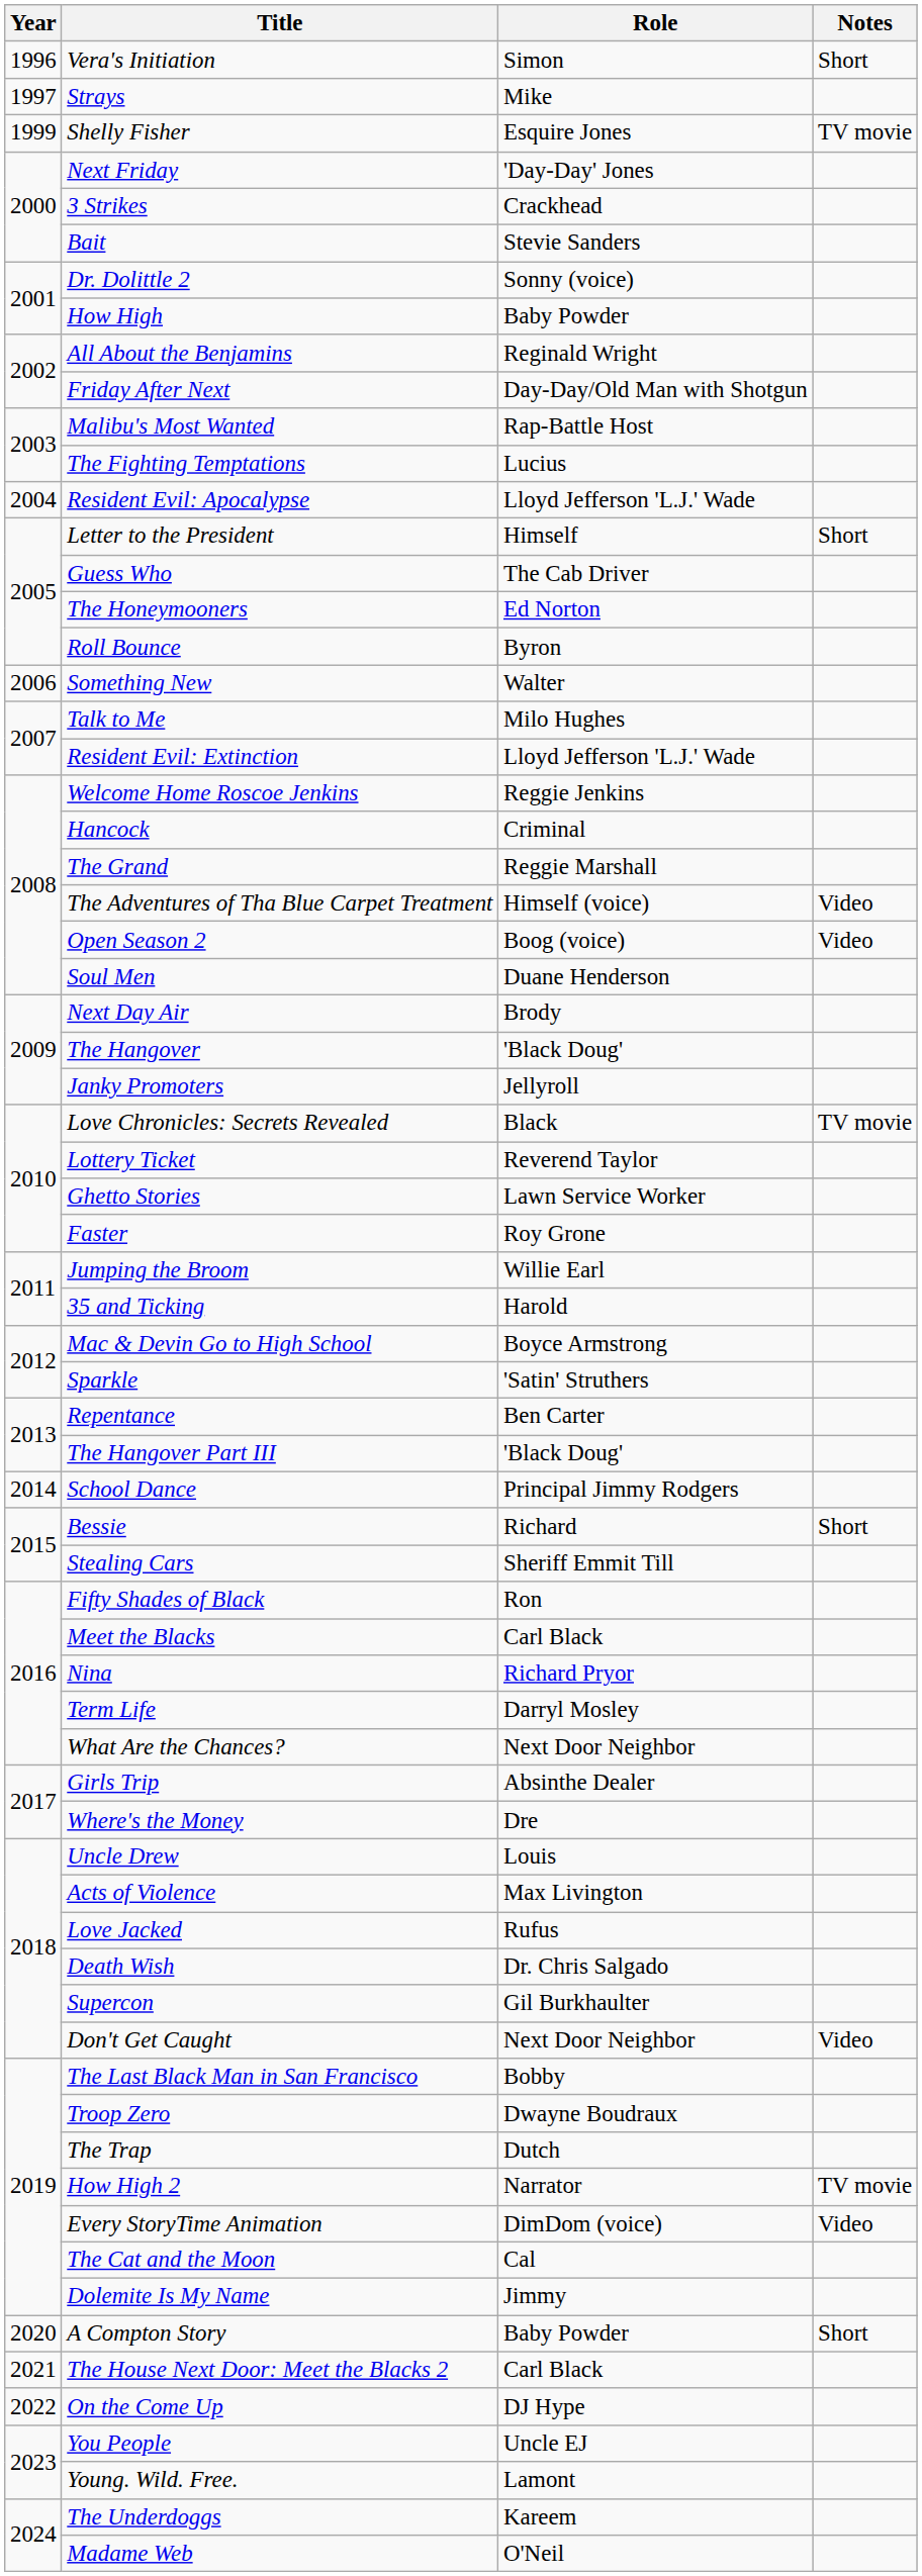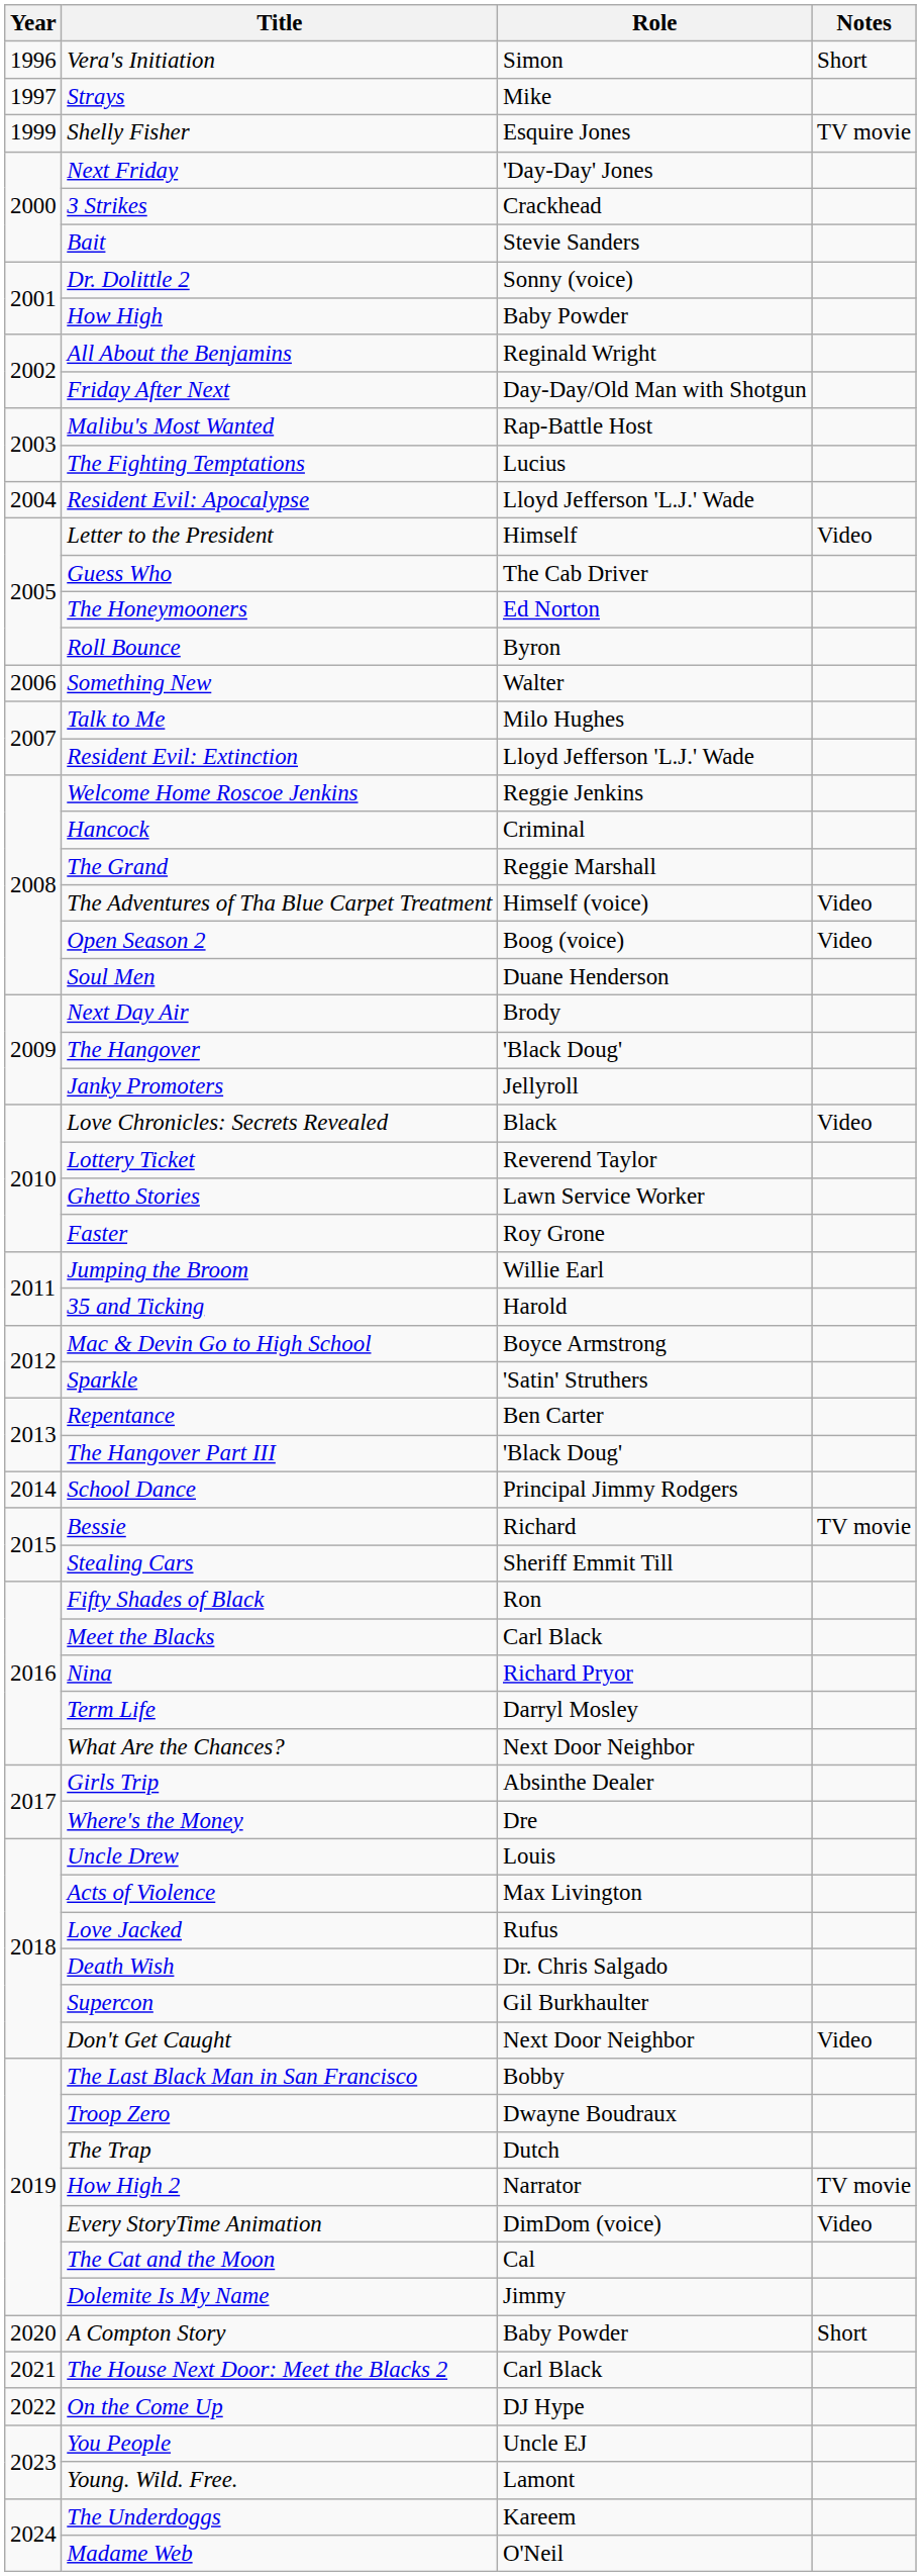 <table class="wikitable sortable">
 <tr>
 <th>Year</th>
 <th>Title</th>
 <th>Role</th>
 <th>Notes</th>
 </tr>
 <tr>
 <td>1996</td>
 <td><em>Vera's Initiation</em></td>
 <td>Simon</td>
 <td>Short</td>
 </tr>
 <tr>
 <td>1997</td>
 <td><em><a href='#'>Strays</a></em></td>
 <td>Mike</td>
 <td></td>
 </tr>
 <tr>
 <td>1999</td>
 <td><em>Shelly Fisher</em></td>
 <td>Esquire Jones</td>
 <td>TV movie</td>
 </tr>
 <tr>
 <td rowspan=3>2000</td>
 <td><em><a href='#'>Next Friday</a></em></td>
 <td>'Day-Day' Jones</td>
 <td></td>
 </tr>
 <tr>
 <td><em><a href='#'>3 Strikes</a></em></td>
 <td>Crackhead</td>
 <td></td>
 </tr>
 <tr>
 <td><em><a href='#'>Bait</a></em></td>
 <td>Stevie Sanders</td>
 <td></td>
 </tr>
 <tr>
 <td rowspan=2>2001</td>
 <td><em><a href='#'>Dr. Dolittle 2</a></em></td>
 <td>Sonny (voice)</td>
 <td></td>
 </tr>
 <tr>
 <td><em><a href='#'>How High</a></em></td>
 <td>Baby Powder</td>
 <td></td>
 </tr>
 <tr>
 <td rowspan=2>2002</td>
 <td><em><a href='#'>All About the Benjamins</a></em></td>
 <td>Reginald Wright</td>
 <td></td>
 </tr>
 <tr>
 <td><em><a href='#'>Friday After Next</a></em></td>
 <td>Day-Day/Old Man with Shotgun</td>
 <td></td>
 </tr>
 <tr>
 <td rowspan=2>2003</td>
 <td><em><a href='#'>Malibu's Most Wanted</a></em></td>
 <td>Rap-Battle Host</td>
 <td></td>
 </tr>
 <tr>
 <td><em><a href='#'>The Fighting Temptations</a></em></td>
 <td>Lucius</td>
 <td></td>
 </tr>
 <tr>
 <td>2004</td>
 <td><em><a href='#'>Resident Evil: Apocalypse</a></em></td>
 <td>Lloyd Jefferson 'L.J.' Wade</td>
 <td></td>
 </tr>
 <tr>
 <td rowspan=4>2005</td>
 <td><em>Letter to the President</em></td>
 <td>Himself</td>
-<td>Short</td>
+<td>Video</td>
 </tr>
 <tr>
 <td><em><a href='#'>Guess Who</a></em></td>
 <td>The Cab Driver</td>
 <td></td>
 </tr>
 <tr>
 <td><em><a href='#'>The Honeymooners</a></em></td>
 <td><a href='#'>Ed Norton</a></td>
 <td></td>
 </tr>
 <tr>
 <td><em><a href='#'>Roll Bounce</a></em></td>
 <td>Byron</td>
 <td></td>
 </tr>
 <tr>
 <td>2006</td>
 <td><em><a href='#'>Something New</a></em></td>
 <td>Walter</td>
 <td></td>
 </tr>
 <tr>
 <td rowspan=2>2007</td>
 <td><em><a href='#'>Talk to Me</a></em></td>
 <td>Milo Hughes</td>
 <td></td>
 </tr>
 <tr>
 <td><em><a href='#'>Resident Evil: Extinction</a></em></td>
 <td>Lloyd Jefferson 'L.J.' Wade</td>
 <td></td>
 </tr>
 <tr>
 <td rowspan=6>2008</td>
 <td><em><a href='#'>Welcome Home Roscoe Jenkins</a></em></td>
 <td>Reggie Jenkins</td>
 <td></td>
 </tr>
 <tr>
 <td><em><a href='#'>Hancock</a></em></td>
 <td>Criminal</td>
 <td></td>
 </tr>
 <tr>
 <td><em><a href='#'>The Grand</a></em></td>
 <td>Reggie Marshall</td>
 <td></td>
 </tr>
 <tr>
 <td><em>The Adventures of Tha Blue Carpet Treatment</em></td>
 <td>Himself (voice)</td>
 <td>Video</td>
 </tr>
 <tr>
 <td><em><a href='#'>Open Season 2</a></em></td>
 <td>Boog (voice)</td>
 <td>Video</td>
 </tr>
 <tr>
 <td><em><a href='#'>Soul Men</a></em></td>
 <td>Duane Henderson</td>
 <td></td>
 </tr>
 <tr>
 <td rowspan=3>2009</td>
 <td><em><a href='#'>Next Day Air</a></em></td>
 <td>Brody</td>
 <td></td>
 </tr>
 <tr>
 <td><em><a href='#'>The Hangover</a></em></td>
 <td>'Black Doug'</td>
 <td></td>
 </tr>
 <tr>
 <td><em><a href='#'>Janky Promoters</a></em></td>
 <td>Jellyroll</td>
 <td></td>
 </tr>
 <tr>
 <td rowspan=4>2010</td>
 <td><em>Love Chronicles: Secrets Revealed</em></td>
 <td>Black</td>
-<td>TV movie</td>
+<td>Video</td>
 </tr>
 <tr>
 <td><em><a href='#'>Lottery Ticket</a></em></td>
 <td>Reverend Taylor</td>
 <td></td>
 </tr>
 <tr>
 <td><em><a href='#'>Ghetto Stories</a></em></td>
 <td>Lawn Service Worker</td>
 <td></td>
 </tr>
 <tr>
 <td><em><a href='#'>Faster</a></em></td>
 <td>Roy Grone</td>
 <td></td>
 </tr>
 <tr>
 <td rowspan=2>2011</td>
 <td><em><a href='#'>Jumping the Broom</a></em></td>
 <td>Willie Earl</td>
 <td></td>
 </tr>
 <tr>
 <td><em><a href='#'>35 and Ticking</a></em></td>
 <td>Harold</td>
 <td></td>
 </tr>
 <tr>
 <td rowspan=2>2012</td>
 <td><em><a href='#'>Mac & Devin Go to High School</a></em></td>
 <td>Boyce Armstrong</td>
 <td></td>
 </tr>
 <tr>
 <td><em><a href='#'>Sparkle</a></em></td>
 <td>'Satin' Struthers</td>
 <td></td>
 </tr>
 <tr>
 <td rowspan=2>2013</td>
 <td><em><a href='#'>Repentance</a></em></td>
 <td>Ben Carter</td>
 <td></td>
 </tr>
 <tr>
 <td><em><a href='#'>The Hangover Part III</a></em></td>
 <td>'Black Doug'</td>
 <td></td>
 </tr>
 <tr>
 <td>2014</td>
 <td><em><a href='#'>School Dance</a></em></td>
 <td>Principal Jimmy Rodgers</td>
 <td></td>
 </tr>
 <tr>
 <td rowspan=2>2015</td>
 <td><em><a href='#'>Bessie</a></em></td>
 <td>Richard</td>
-<td>Short</td>
+<td>TV movie</td>
 </tr>
 <tr>
 <td><em><a href='#'>Stealing Cars</a></em></td>
 <td>Sheriff Emmit Till</td>
 <td></td>
 </tr>
 <tr>
 <td rowspan=5>2016</td>
 <td><em><a href='#'>Fifty Shades of Black</a></em></td>
 <td>Ron</td>
 <td></td>
 </tr>
 <tr>
 <td><em><a href='#'>Meet the Blacks</a></em></td>
 <td>Carl Black</td>
 <td></td>
 </tr>
 <tr>
 <td><em><a href='#'>Nina</a></em></td>
 <td><a href='#'>Richard Pryor</a></td>
 <td></td>
 </tr>
 <tr>
 <td><em><a href='#'>Term Life</a></em></td>
 <td>Darryl Mosley</td>
 <td></td>
 </tr>
 <tr>
 <td><em>What Are the Chances?</em></td>
 <td>Next Door Neighbor</td>
 <td></td>
 </tr>
 <tr>
 <td rowspan=2>2017</td>
 <td><em><a href='#'>Girls Trip</a></em></td>
 <td>Absinthe Dealer</td>
 <td></td>
 </tr>
 <tr>
 <td><em><a href='#'>Where's the Money</a></em></td>
 <td>Dre</td>
 <td></td>
 </tr>
 <tr>
 <td rowspan=6>2018</td>
 <td><em><a href='#'>Uncle Drew</a></em></td>
 <td>Louis</td>
 <td></td>
 </tr>
 <tr>
 <td><em><a href='#'>Acts of Violence</a></em></td>
 <td>Max Livington</td>
 <td></td>
 </tr>
 <tr>
 <td><em><a href='#'>Love Jacked</a></em></td>
 <td>Rufus</td>
 <td></td>
 </tr>
 <tr>
 <td><em><a href='#'>Death Wish</a></em></td>
 <td>Dr. Chris Salgado</td>
 <td></td>
 </tr>
 <tr>
 <td><em><a href='#'>Supercon</a></em></td>
 <td>Gil Burkhaulter</td>
 <td></td>
 </tr>
 <tr>
 <td><em>Don't Get Caught</em></td>
 <td>Next Door Neighbor</td>
 <td>Video</td>
 </tr>
 <tr>
 <td rowspan=7>2019</td>
 <td><em><a href='#'>The Last Black Man in San Francisco</a></em></td>
 <td>Bobby</td>
 <td></td>
 </tr>
 <tr>
 <td><em><a href='#'>Troop Zero</a></em></td>
 <td>Dwayne Boudraux</td>
 <td></td>
 </tr>
 <tr>
 <td><em>The Trap</em></td>
 <td>Dutch</td>
 <td></td>
 </tr>
 <tr>
 <td><em><a href='#'>How High 2</a></em></td>
 <td>Narrator</td>
 <td>TV movie</td>
 </tr>
 <tr>
 <td><em>Every StoryTime Animation</em></td>
 <td>DimDom (voice)</td>
 <td>Video</td>
 </tr>
 <tr>
 <td><em><a href='#'>The Cat and the Moon</a></em></td>
 <td>Cal</td>
 <td></td>
 </tr>
 <tr>
 <td><em><a href='#'>Dolemite Is My Name</a></em></td>
 <td>Jimmy</td>
 <td></td>
 </tr>
 <tr>
 <td>2020</td>
 <td><em>A Compton Story</em></td>
 <td>Baby Powder </td>
 <td>Short</td>
 </tr>
 <tr>
 <td>2021</td>
 <td><em><a href='#'>The House Next Door: Meet the Blacks 2</a></em></td>
 <td>Carl Black</td>
 <td></td>
 </tr>
 <tr>
 <td>2022</td>
 <td><em><a href='#'>On the Come Up</a></em></td>
 <td>DJ Hype</td>
 <td></td>
 </tr>
 <tr>
 <td rowspan=2>2023</td>
 <td><em><a href='#'>You People</a></em></td>
 <td>Uncle EJ</td>
 <td></td>
 </tr>
 <tr>
 <td><em>Young. Wild. Free.</em></td>
 <td>Lamont</td>
 <td></td>
 </tr>
 <tr>
 <td rowspan=2>2024</td>
 <td><em><a href='#'>The Underdoggs</a></em></td>
 <td>Kareem</td>
 <td></td>
 </tr>
 <tr>
 <td><em><a href='#'>Madame Web</a></em></td>
 <td>O'Neil</td>
 <td></td>
 </tr>
 </table>
